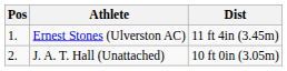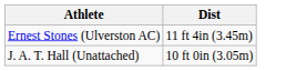 <table class="wikitable">
 <tr>
-<th>Pos</th>
 <th>Athlete</th>
 <th>Dist</th>
 </tr>
 <tr>
-<td>1.</td>
 <td><a href='#'>Ernest Stones</a> (Ulverston AC)</td>
 <td>11 ft 4in (3.45m)</td>
 </tr>
 <tr>
-<td>2.</td>
 <td>J. A. T. Hall (Unattached)</td>
 <td>10 ft 0in (3.05m)</td>
 </tr>
 </table>
